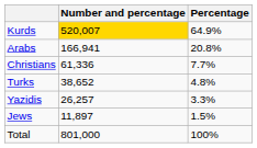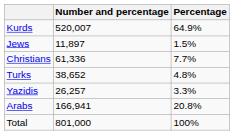 <table class="wikitable">
 <tr>
 <th></th>
 <th>Number and percentage</th>
 <th>Percentage</th>
 </tr>
 <tr>
 <td><a href='#'>Kurds</a></td>
-<td style="background: gold;">520,007</td>
+<td>520,007</td>
 <td>64.9%</td>
 </tr>
 <tr>
-<td><a href='#'>Arabs</a></td>
-<td>166,941</td>
-<td>20.8%</td>
+<td><a href='#'>Jews</a></td>
+<td>11,897</td>
+<td>1.5%</td>
 </tr>
 <tr>
 <td><a href='#'>Christians</a></td>
 <td>61,336</td>
 <td>7.7%</td>
 </tr>
 <tr>
 <td><a href='#'>Turks</a></td>
 <td>38,652</td>
 <td>4.8%</td>
 </tr>
 <tr>
 <td><a href='#'>Yazidis</a></td>
 <td>26,257</td>
 <td>3.3%</td>
 </tr>
 <tr>
-<td><a href='#'>Jews</a></td>
-<td>11,897</td>
-<td>1.5%</td>
+<td><a href='#'>Arabs</a></td>
+<td>166,941</td>
+<td>20.8%</td>
 </tr>
 <tr>
 <td>Total</td>
 <td>801,000</td>
 <td>100%</td>
 </tr>
 </table>
